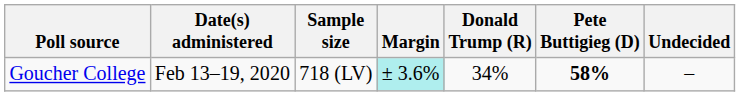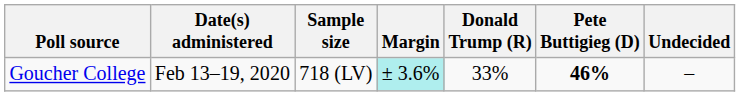 <table class="wikitable" style="font-size:90%;text-align:center;">
 <tr valign=bottom style="font-size:90%;">
 <th>Poll source</th>
 <th>Date(s)<br>administered</th>
 <th>Sample<br>size</th>
 <th>Margin<br></th>
 <th>Donald<br>Trump (R)</th>
 <th>Pete<br>Buttigieg (D)</th>
 <th>Undecided</th>
 </tr>
 <tr>
 <td style="text-align:left;"><a href='#'>Goucher College</a></td>
 <td>Feb 13–19, 2020</td>
 <td>718 (LV)</td>
 <td style="background: paleturquoise;">± 3.6%</td>
-<td>34%</td>
-<td><strong>58%</strong></td>
+<td>33%</td>
+<td><strong>46%</strong></td>
 <td>–</td>
 </tr>
 </table>
